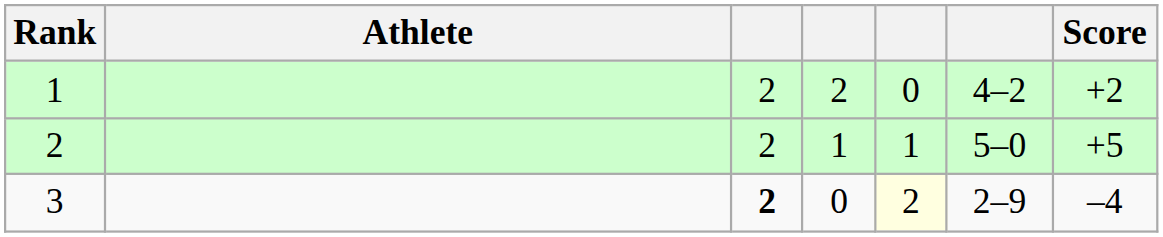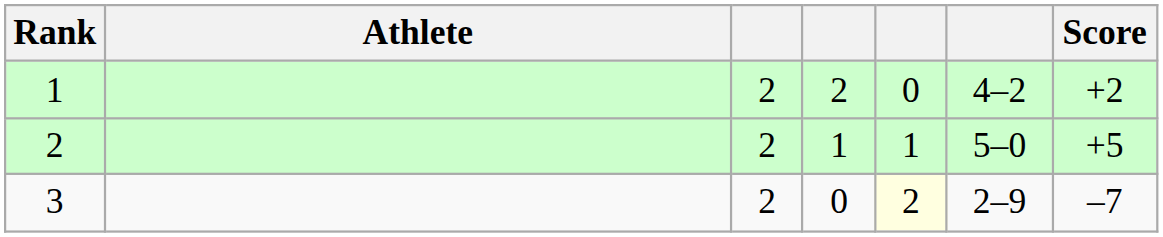 <table class="wikitable" style="text-align: center;">
 <tr>
 <th width=25>Rank</th>
 <th width=275>Athlete</th>
 <th width=25></th>
 <th width=25></th>
 <th width=25></th>
 <th width=40></th>
 <th width=40>Score</th>
 </tr>
 <tr bgcolor=ccffcc>
 <td>1</td>
 <td align=left></td>
 <td>2</td>
 <td>2</td>
 <td>0</td>
 <td>4–2</td>
 <td>+2</td>
 </tr>
 <tr bgcolor=ccffcc>
 <td>2</td>
 <td align=left></td>
 <td>2</td>
 <td>1</td>
 <td>1</td>
 <td>5–0</td>
 <td>+5</td>
 </tr>
 <tr>
 <td>3</td>
 <td align=left></td>
-<td><strong>2</strong></td>
+<td>2</td>
 <td>0</td>
 <td style="background: lightyellow;">2</td>
 <td>2–9</td>
-<td>–4</td>
+<td>–7</td>
 </tr>
 </table>
